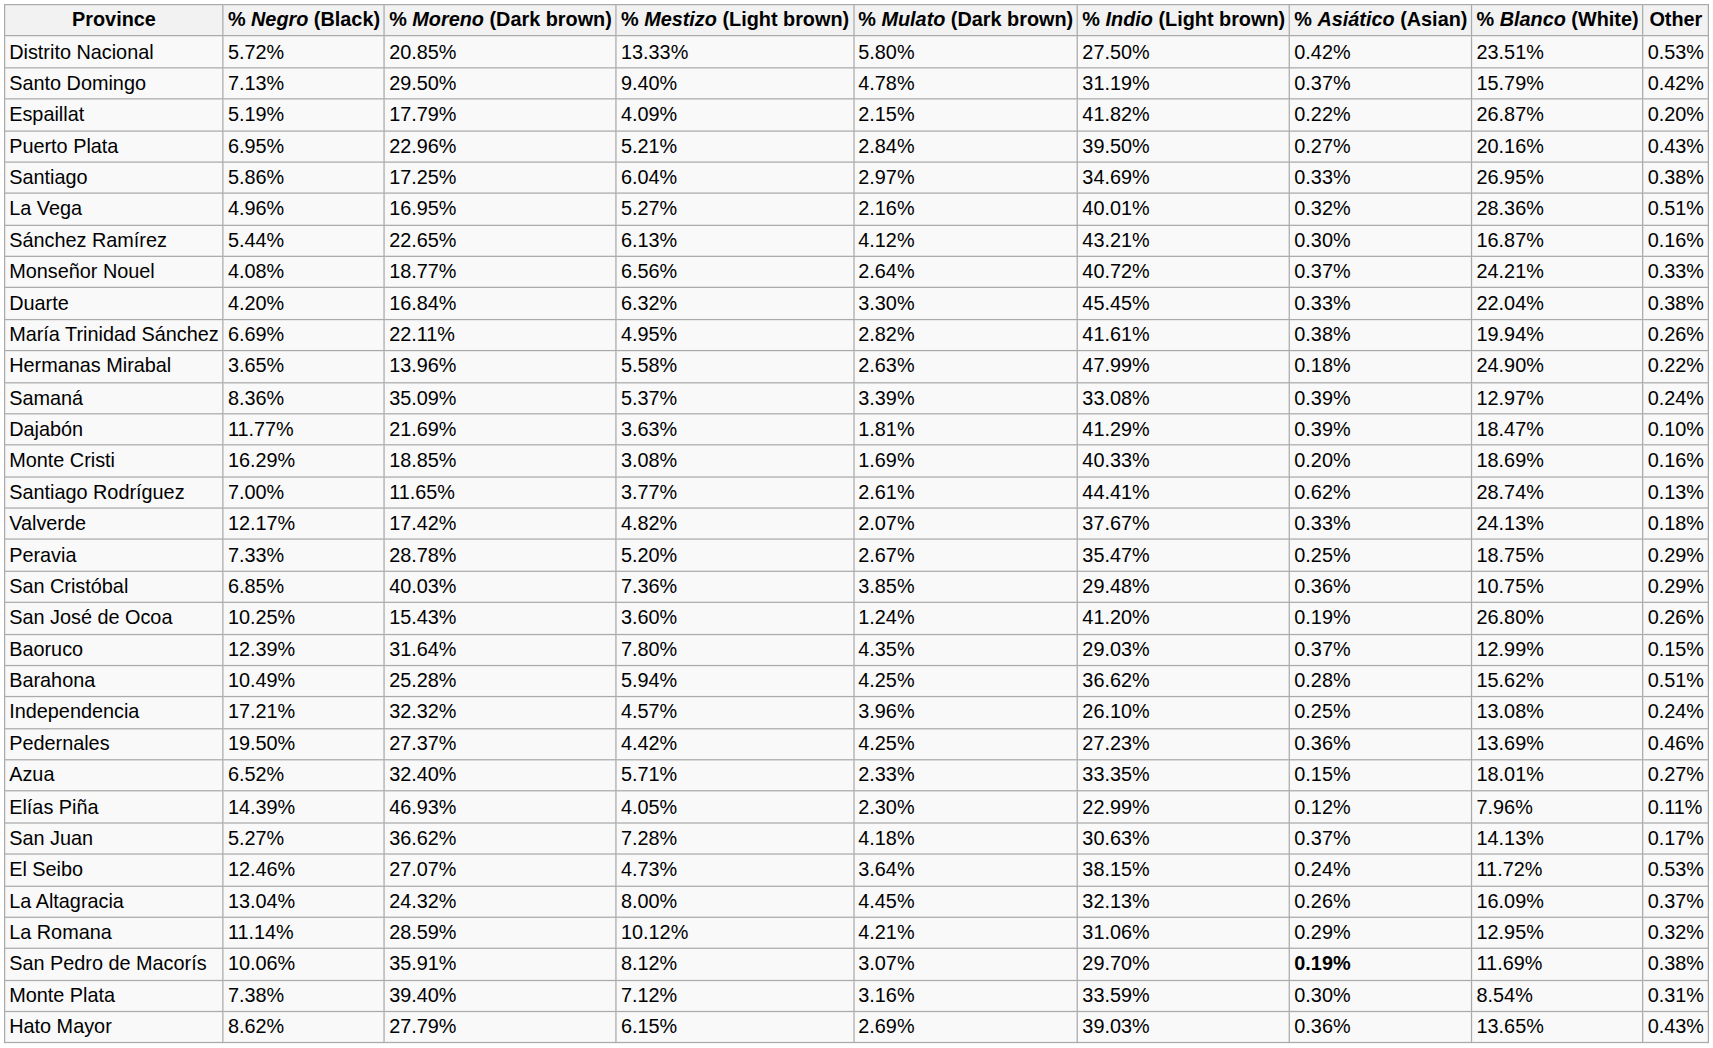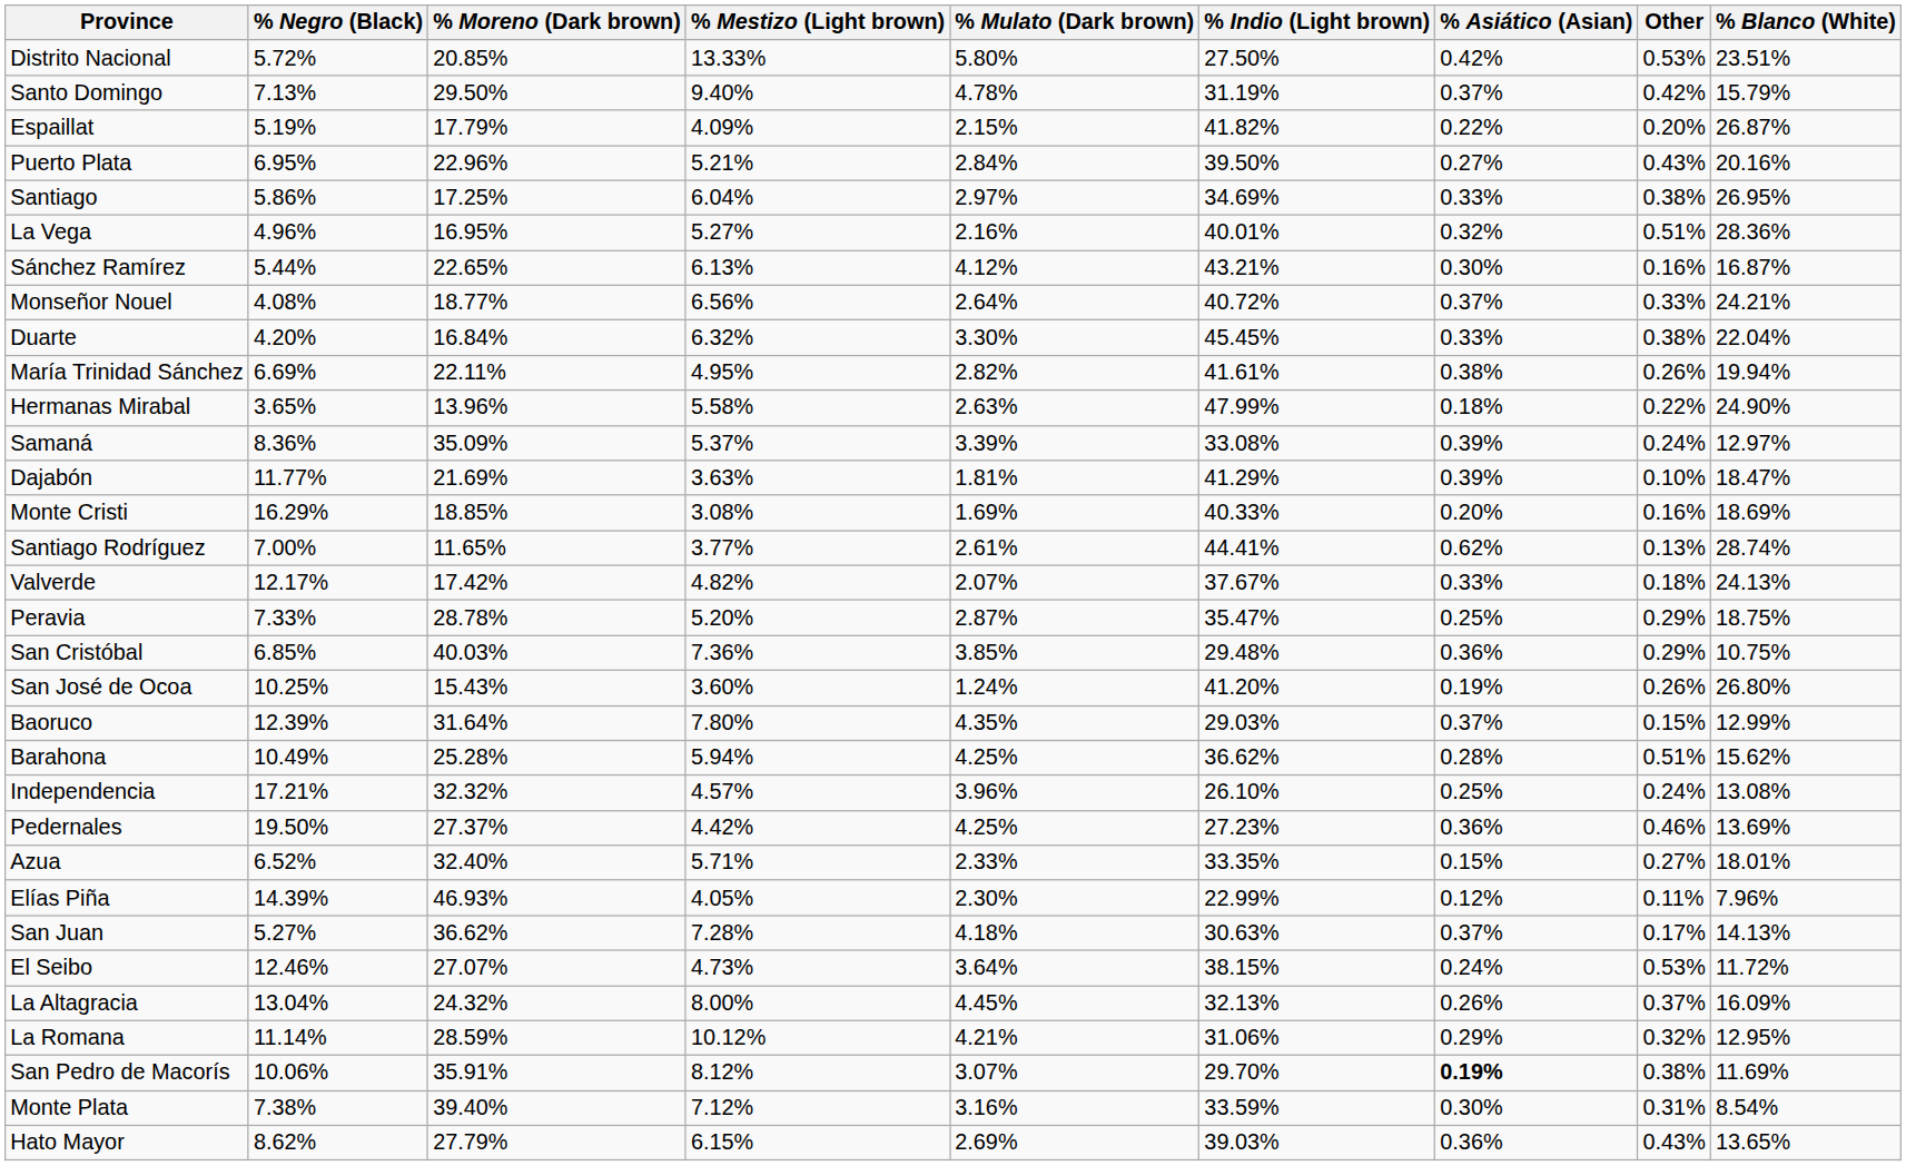 <table class="wikitable">
 <tr>
 <th>Province</th>
 <th>% <em>Negro</em> (Black)</th>
 <th>% <em>Moreno</em> (Dark brown)</th>
 <th>% <em>Mestizo</em> (Light brown)</th>
 <th>% <em>Mulato</em> (Dark brown)</th>
 <th>% <em>Indio</em> (Light brown)</th>
 <th>% <em>Asiático</em> (Asian)</th>
+<th>Other</th>
 <th>% <em>Blanco</em> (White)</th>
-<th>Other</th>
 </tr>
 <tr>
 <td>Distrito Nacional</td>
 <td>5.72%</td>
 <td>20.85%</td>
 <td>13.33%</td>
 <td>5.80%</td>
 <td>27.50%</td>
 <td>0.42%</td>
+<td>0.53%</td>
 <td>23.51%</td>
-<td>0.53%</td>
 </tr>
 <tr>
 <td>Santo Domingo</td>
 <td>7.13%</td>
 <td>29.50%</td>
 <td>9.40%</td>
 <td>4.78%</td>
 <td>31.19%</td>
 <td>0.37%</td>
+<td>0.42%</td>
 <td>15.79%</td>
-<td>0.42%</td>
 </tr>
 <tr>
 <td>Espaillat</td>
 <td>5.19%</td>
 <td>17.79%</td>
 <td>4.09%</td>
 <td>2.15%</td>
 <td>41.82%</td>
 <td>0.22%</td>
+<td>0.20%</td>
 <td>26.87%</td>
-<td>0.20%</td>
 </tr>
 <tr>
 <td>Puerto Plata</td>
 <td>6.95%</td>
 <td>22.96%</td>
 <td>5.21%</td>
 <td>2.84%</td>
 <td>39.50%</td>
 <td>0.27%</td>
+<td>0.43%</td>
 <td>20.16%</td>
-<td>0.43%</td>
 </tr>
 <tr>
 <td>Santiago</td>
 <td>5.86%</td>
 <td>17.25%</td>
 <td>6.04%</td>
 <td>2.97%</td>
 <td>34.69%</td>
 <td>0.33%</td>
+<td>0.38%</td>
 <td>26.95%</td>
-<td>0.38%</td>
 </tr>
 <tr>
 <td>La Vega</td>
 <td>4.96%</td>
 <td>16.95%</td>
 <td>5.27%</td>
 <td>2.16%</td>
 <td>40.01%</td>
 <td>0.32%</td>
+<td>0.51%</td>
 <td>28.36%</td>
-<td>0.51%</td>
 </tr>
 <tr>
 <td>Sánchez Ramírez</td>
 <td>5.44%</td>
 <td>22.65%</td>
 <td>6.13%</td>
 <td>4.12%</td>
 <td>43.21%</td>
 <td>0.30%</td>
+<td>0.16%</td>
 <td>16.87%</td>
-<td>0.16%</td>
 </tr>
 <tr>
 <td>Monseñor Nouel</td>
 <td>4.08%</td>
 <td>18.77%</td>
 <td>6.56%</td>
 <td>2.64%</td>
 <td>40.72%</td>
 <td>0.37%</td>
+<td>0.33%</td>
 <td>24.21%</td>
-<td>0.33%</td>
 </tr>
 <tr>
 <td>Duarte</td>
 <td>4.20%</td>
 <td>16.84%</td>
 <td>6.32%</td>
 <td>3.30%</td>
 <td>45.45%</td>
 <td>0.33%</td>
+<td>0.38%</td>
 <td>22.04%</td>
-<td>0.38%</td>
 </tr>
 <tr>
 <td>María Trinidad Sánchez</td>
 <td>6.69%</td>
 <td>22.11%</td>
 <td>4.95%</td>
 <td>2.82%</td>
 <td>41.61%</td>
 <td>0.38%</td>
+<td>0.26%</td>
 <td>19.94%</td>
-<td>0.26%</td>
 </tr>
 <tr>
 <td>Hermanas Mirabal</td>
 <td>3.65%</td>
 <td>13.96%</td>
 <td>5.58%</td>
 <td>2.63%</td>
 <td>47.99%</td>
 <td>0.18%</td>
+<td>0.22%</td>
 <td>24.90%</td>
-<td>0.22%</td>
 </tr>
 <tr>
 <td>Samaná</td>
 <td>8.36%</td>
 <td>35.09%</td>
 <td>5.37%</td>
 <td>3.39%</td>
 <td>33.08%</td>
 <td>0.39%</td>
+<td>0.24%</td>
 <td>12.97%</td>
-<td>0.24%</td>
 </tr>
 <tr>
 <td>Dajabón</td>
 <td>11.77%</td>
 <td>21.69%</td>
 <td>3.63%</td>
 <td>1.81%</td>
 <td>41.29%</td>
 <td>0.39%</td>
+<td>0.10%</td>
 <td>18.47%</td>
-<td>0.10%</td>
 </tr>
 <tr>
 <td>Monte Cristi</td>
 <td>16.29%</td>
 <td>18.85%</td>
 <td>3.08%</td>
 <td>1.69%</td>
 <td>40.33%</td>
 <td>0.20%</td>
+<td>0.16%</td>
 <td>18.69%</td>
-<td>0.16%</td>
 </tr>
 <tr>
 <td>Santiago Rodríguez</td>
 <td>7.00%</td>
 <td>11.65%</td>
 <td>3.77%</td>
 <td>2.61%</td>
 <td>44.41%</td>
 <td>0.62%</td>
+<td>0.13%</td>
 <td>28.74%</td>
-<td>0.13%</td>
 </tr>
 <tr>
 <td>Valverde</td>
 <td>12.17%</td>
 <td>17.42%</td>
 <td>4.82%</td>
 <td>2.07%</td>
 <td>37.67%</td>
 <td>0.33%</td>
+<td>0.18%</td>
 <td>24.13%</td>
-<td>0.18%</td>
 </tr>
 <tr>
 <td>Peravia</td>
 <td>7.33%</td>
 <td>28.78%</td>
 <td>5.20%</td>
-<td>2.67%</td>
+<td>2.87%</td>
 <td>35.47%</td>
 <td>0.25%</td>
+<td>0.29%</td>
 <td>18.75%</td>
-<td>0.29%</td>
 </tr>
 <tr>
 <td>San Cristóbal</td>
 <td>6.85%</td>
 <td>40.03%</td>
 <td>7.36%</td>
 <td>3.85%</td>
 <td>29.48%</td>
 <td>0.36%</td>
+<td>0.29%</td>
 <td>10.75%</td>
-<td>0.29%</td>
 </tr>
 <tr>
 <td>San José de Ocoa</td>
 <td>10.25%</td>
 <td>15.43%</td>
 <td>3.60%</td>
 <td>1.24%</td>
 <td>41.20%</td>
 <td>0.19%</td>
+<td>0.26%</td>
 <td>26.80%</td>
-<td>0.26%</td>
 </tr>
 <tr>
 <td>Baoruco</td>
 <td>12.39%</td>
 <td>31.64%</td>
 <td>7.80%</td>
 <td>4.35%</td>
 <td>29.03%</td>
 <td>0.37%</td>
+<td>0.15%</td>
 <td>12.99%</td>
-<td>0.15%</td>
 </tr>
 <tr>
 <td>Barahona</td>
 <td>10.49%</td>
 <td>25.28%</td>
 <td>5.94%</td>
 <td>4.25%</td>
 <td>36.62%</td>
 <td>0.28%</td>
+<td>0.51%</td>
 <td>15.62%</td>
-<td>0.51%</td>
 </tr>
 <tr>
 <td>Independencia</td>
 <td>17.21%</td>
 <td>32.32%</td>
 <td>4.57%</td>
 <td>3.96%</td>
 <td>26.10%</td>
 <td>0.25%</td>
+<td>0.24%</td>
 <td>13.08%</td>
-<td>0.24%</td>
 </tr>
 <tr>
 <td>Pedernales</td>
 <td>19.50%</td>
 <td>27.37%</td>
 <td>4.42%</td>
 <td>4.25%</td>
 <td>27.23%</td>
 <td>0.36%</td>
+<td>0.46%</td>
 <td>13.69%</td>
-<td>0.46%</td>
 </tr>
 <tr>
 <td>Azua</td>
 <td>6.52%</td>
 <td>32.40%</td>
 <td>5.71%</td>
 <td>2.33%</td>
 <td>33.35%</td>
 <td>0.15%</td>
+<td>0.27%</td>
 <td>18.01%</td>
-<td>0.27%</td>
 </tr>
 <tr>
 <td>Elías Piña</td>
 <td>14.39%</td>
 <td>46.93%</td>
 <td>4.05%</td>
 <td>2.30%</td>
 <td>22.99%</td>
 <td>0.12%</td>
+<td>0.11%</td>
 <td>7.96%</td>
-<td>0.11%</td>
 </tr>
 <tr>
 <td>San Juan</td>
 <td>5.27%</td>
 <td>36.62%</td>
 <td>7.28%</td>
 <td>4.18%</td>
 <td>30.63%</td>
 <td>0.37%</td>
+<td>0.17%</td>
 <td>14.13%</td>
-<td>0.17%</td>
 </tr>
 <tr>
 <td>El Seibo</td>
 <td>12.46%</td>
 <td>27.07%</td>
 <td>4.73%</td>
 <td>3.64%</td>
 <td>38.15%</td>
 <td>0.24%</td>
+<td>0.53%</td>
 <td>11.72%</td>
-<td>0.53%</td>
 </tr>
 <tr>
 <td>La Altagracia</td>
 <td>13.04%</td>
 <td>24.32%</td>
 <td>8.00%</td>
 <td>4.45%</td>
 <td>32.13%</td>
 <td>0.26%</td>
+<td>0.37%</td>
 <td>16.09%</td>
-<td>0.37%</td>
 </tr>
 <tr>
 <td>La Romana</td>
 <td>11.14%</td>
 <td>28.59%</td>
 <td>10.12%</td>
 <td>4.21%</td>
 <td>31.06%</td>
 <td>0.29%</td>
+<td>0.32%</td>
 <td>12.95%</td>
-<td>0.32%</td>
 </tr>
 <tr>
 <td>San Pedro de Macorís</td>
 <td>10.06%</td>
 <td>35.91%</td>
 <td>8.12%</td>
 <td>3.07%</td>
 <td>29.70%</td>
 <td><strong>0.19%</strong></td>
+<td>0.38%</td>
 <td>11.69%</td>
-<td>0.38%</td>
 </tr>
 <tr>
 <td>Monte Plata</td>
 <td>7.38%</td>
 <td>39.40%</td>
 <td>7.12%</td>
 <td>3.16%</td>
 <td>33.59%</td>
 <td>0.30%</td>
+<td>0.31%</td>
 <td>8.54%</td>
-<td>0.31%</td>
 </tr>
 <tr>
 <td>Hato Mayor</td>
 <td>8.62%</td>
 <td>27.79%</td>
 <td>6.15%</td>
 <td>2.69%</td>
 <td>39.03%</td>
 <td>0.36%</td>
+<td>0.43%</td>
 <td>13.65%</td>
-<td>0.43%</td>
 </tr>
 </table>
